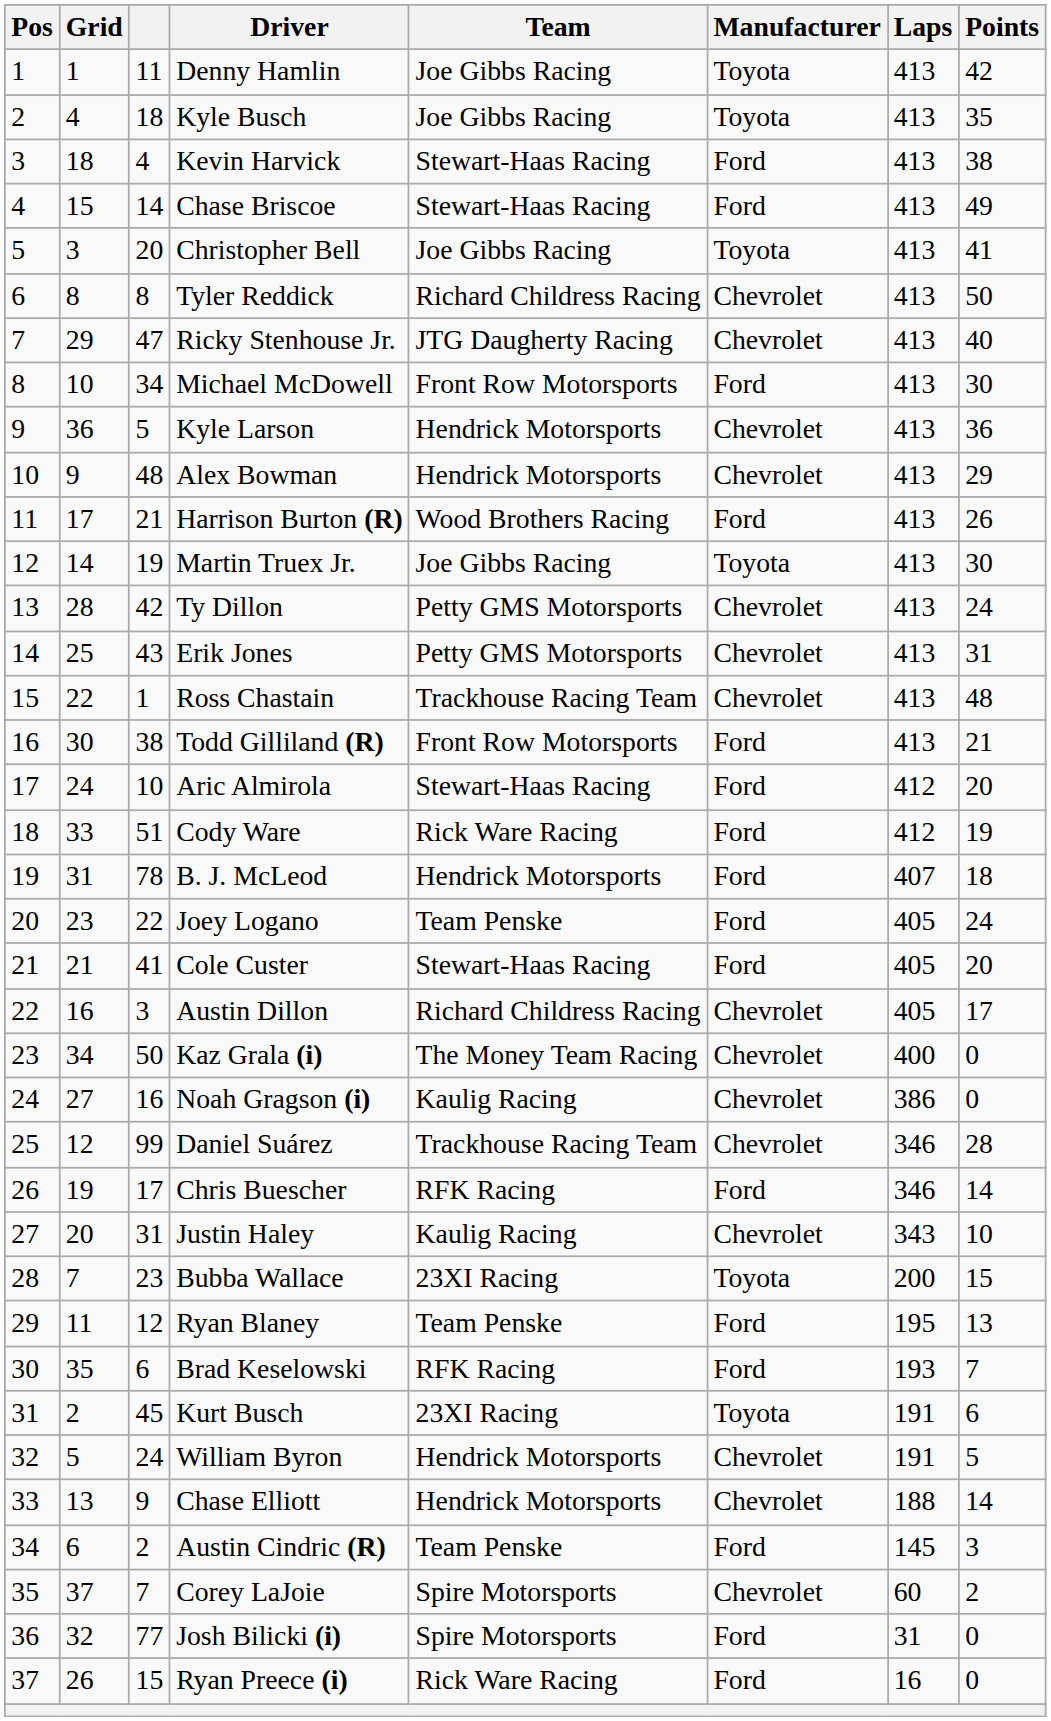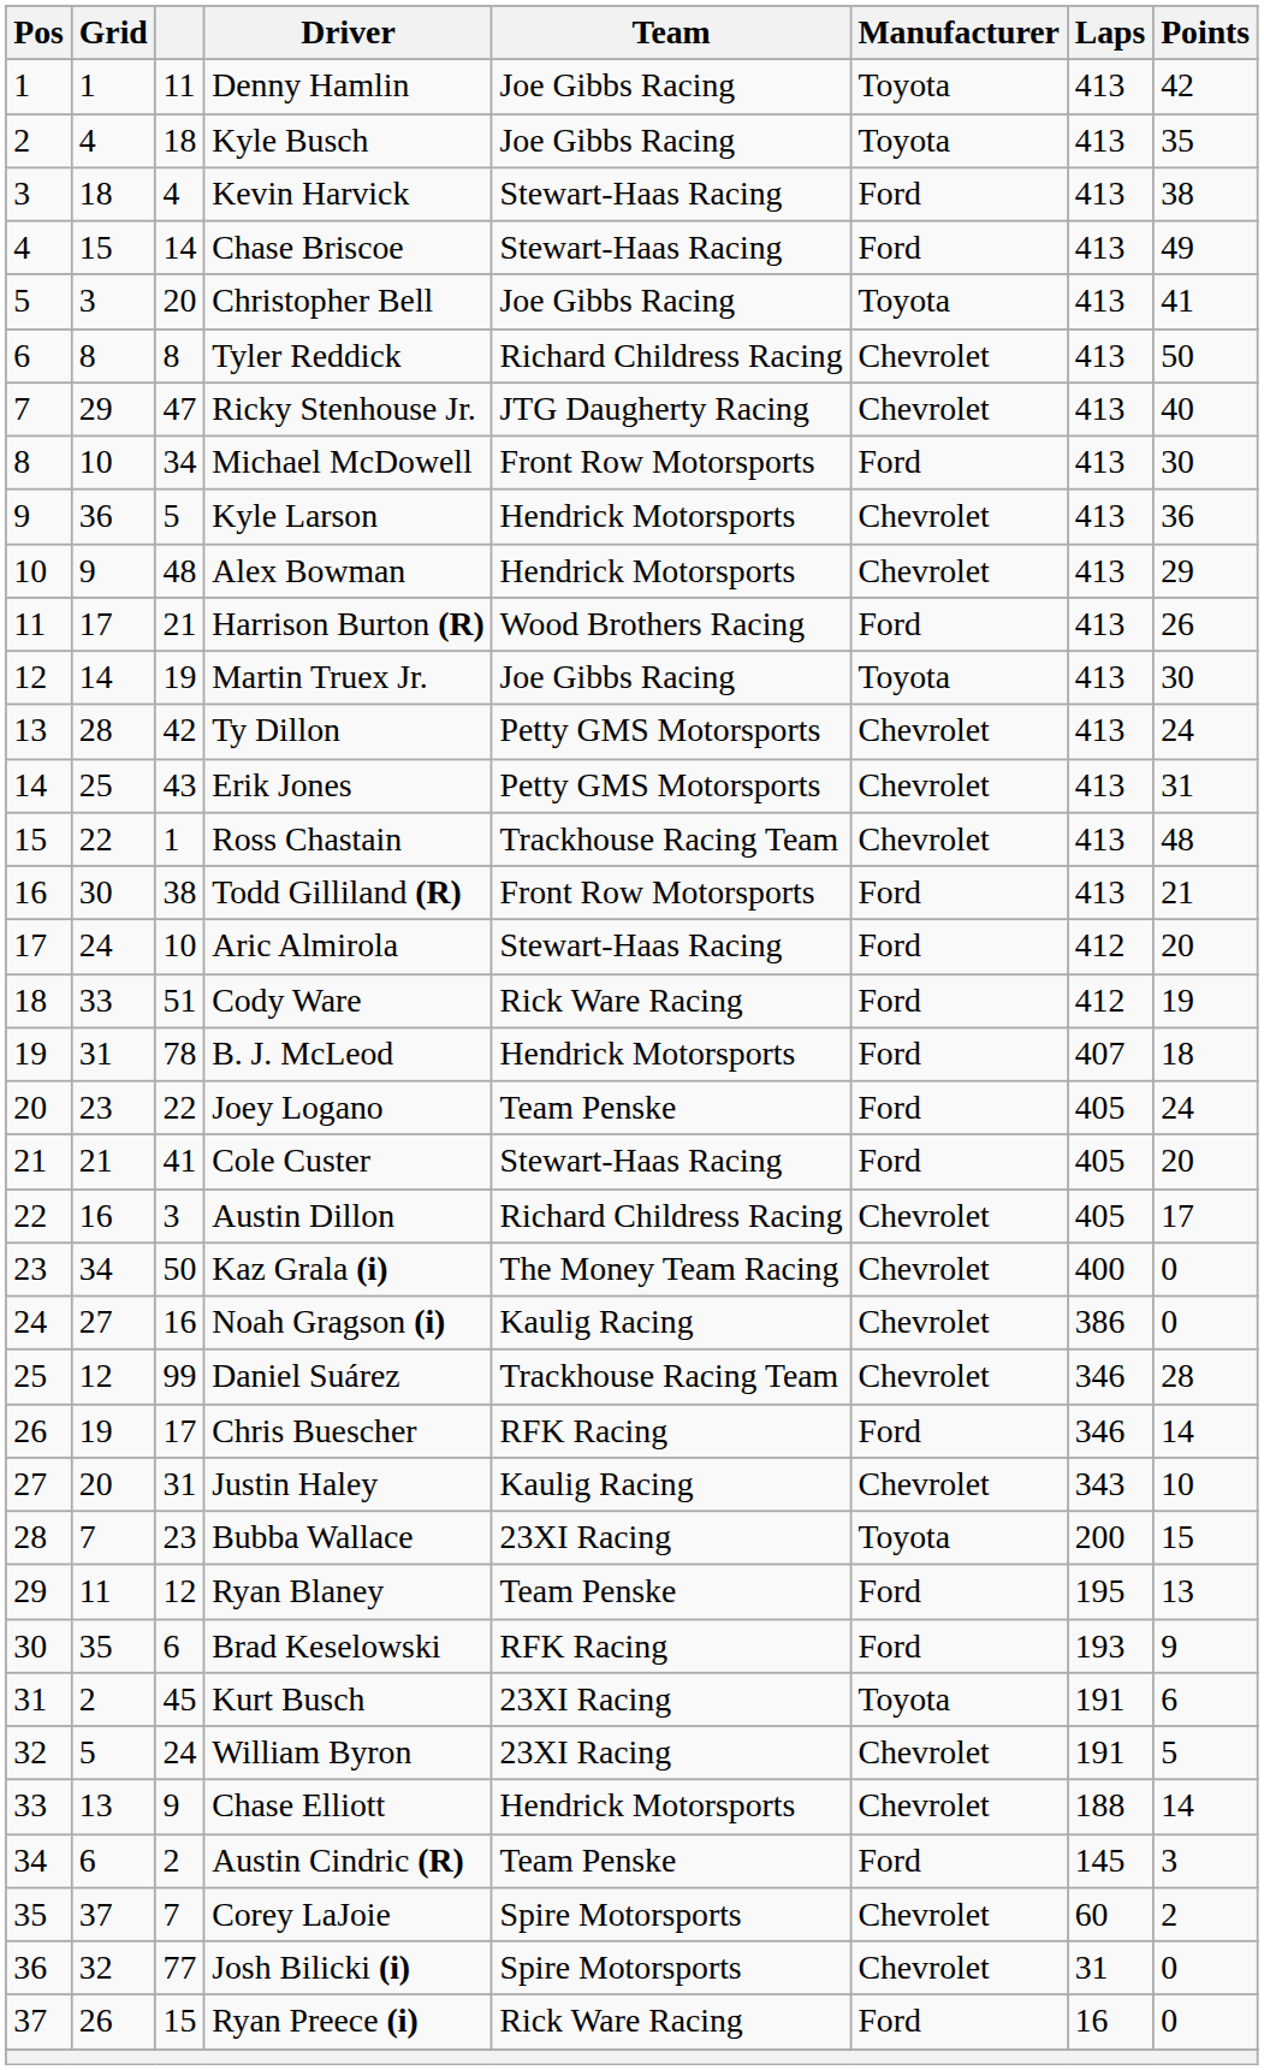 <table class="wikitable" style="font-size:98%">
 <tr>
 <th>Pos</th>
 <th>Grid</th>
 <th></th>
 <th>Driver</th>
 <th>Team</th>
 <th>Manufacturer</th>
 <th>Laps</th>
 <th>Points</th>
 </tr>
 <tr>
 <td>1</td>
 <td>1</td>
 <td>11</td>
 <td>Denny Hamlin</td>
 <td>Joe Gibbs Racing</td>
 <td>Toyota</td>
 <td>413</td>
 <td>42</td>
 </tr>
 <tr>
 <td>2</td>
 <td>4</td>
 <td>18</td>
 <td>Kyle Busch</td>
 <td>Joe Gibbs Racing</td>
 <td>Toyota</td>
 <td>413</td>
 <td>35</td>
 </tr>
 <tr>
 <td>3</td>
 <td>18</td>
 <td>4</td>
 <td>Kevin Harvick</td>
 <td>Stewart-Haas Racing</td>
 <td>Ford</td>
 <td>413</td>
 <td>38</td>
 </tr>
 <tr>
 <td>4</td>
 <td>15</td>
 <td>14</td>
 <td>Chase Briscoe</td>
 <td>Stewart-Haas Racing</td>
 <td>Ford</td>
 <td>413</td>
 <td>49</td>
 </tr>
 <tr>
 <td>5</td>
 <td>3</td>
 <td>20</td>
 <td>Christopher Bell</td>
 <td>Joe Gibbs Racing</td>
 <td>Toyota</td>
 <td>413</td>
 <td>41</td>
 </tr>
 <tr>
 <td>6</td>
 <td>8</td>
 <td>8</td>
 <td>Tyler Reddick</td>
 <td>Richard Childress Racing</td>
 <td>Chevrolet</td>
 <td>413</td>
 <td>50</td>
 </tr>
 <tr>
 <td>7</td>
 <td>29</td>
 <td>47</td>
 <td>Ricky Stenhouse Jr.</td>
 <td>JTG Daugherty Racing</td>
 <td>Chevrolet</td>
 <td>413</td>
 <td>40</td>
 </tr>
 <tr>
 <td>8</td>
 <td>10</td>
 <td>34</td>
 <td>Michael McDowell</td>
 <td>Front Row Motorsports</td>
 <td>Ford</td>
 <td>413</td>
 <td>30</td>
 </tr>
 <tr>
 <td>9</td>
 <td>36</td>
 <td>5</td>
 <td>Kyle Larson</td>
 <td>Hendrick Motorsports</td>
 <td>Chevrolet</td>
 <td>413</td>
 <td>36</td>
 </tr>
 <tr>
 <td>10</td>
 <td>9</td>
 <td>48</td>
 <td>Alex Bowman</td>
 <td>Hendrick Motorsports</td>
 <td>Chevrolet</td>
 <td>413</td>
 <td>29</td>
 </tr>
 <tr>
 <td>11</td>
 <td>17</td>
 <td>21</td>
 <td>Harrison Burton <strong>(R)</strong></td>
 <td>Wood Brothers Racing</td>
 <td>Ford</td>
 <td>413</td>
 <td>26</td>
 </tr>
 <tr>
 <td>12</td>
 <td>14</td>
 <td>19</td>
 <td>Martin Truex Jr.</td>
 <td>Joe Gibbs Racing</td>
 <td>Toyota</td>
 <td>413</td>
 <td>30</td>
 </tr>
 <tr>
 <td>13</td>
 <td>28</td>
 <td>42</td>
 <td>Ty Dillon</td>
 <td>Petty GMS Motorsports</td>
 <td>Chevrolet</td>
 <td>413</td>
 <td>24</td>
 </tr>
 <tr>
 <td>14</td>
 <td>25</td>
 <td>43</td>
 <td>Erik Jones</td>
 <td>Petty GMS Motorsports</td>
 <td>Chevrolet</td>
 <td>413</td>
 <td>31</td>
 </tr>
 <tr>
 <td>15</td>
 <td>22</td>
 <td>1</td>
 <td>Ross Chastain</td>
 <td>Trackhouse Racing Team</td>
 <td>Chevrolet</td>
 <td>413</td>
 <td>48</td>
 </tr>
 <tr>
 <td>16</td>
 <td>30</td>
 <td>38</td>
 <td>Todd Gilliland <strong>(R)</strong></td>
 <td>Front Row Motorsports</td>
 <td>Ford</td>
 <td>413</td>
 <td>21</td>
 </tr>
 <tr>
 <td>17</td>
 <td>24</td>
 <td>10</td>
 <td>Aric Almirola</td>
 <td>Stewart-Haas Racing</td>
 <td>Ford</td>
 <td>412</td>
 <td>20</td>
 </tr>
 <tr>
 <td>18</td>
 <td>33</td>
 <td>51</td>
 <td>Cody Ware</td>
 <td>Rick Ware Racing</td>
 <td>Ford</td>
 <td>412</td>
 <td>19</td>
 </tr>
 <tr>
 <td>19</td>
 <td>31</td>
 <td>78</td>
 <td>B. J. McLeod</td>
 <td>Hendrick Motorsports</td>
 <td>Ford</td>
 <td>407</td>
 <td>18</td>
 </tr>
 <tr>
 <td>20</td>
 <td>23</td>
 <td>22</td>
 <td>Joey Logano</td>
 <td>Team Penske</td>
 <td>Ford</td>
 <td>405</td>
 <td>24</td>
 </tr>
 <tr>
 <td>21</td>
 <td>21</td>
 <td>41</td>
 <td>Cole Custer</td>
 <td>Stewart-Haas Racing</td>
 <td>Ford</td>
 <td>405</td>
 <td>20</td>
 </tr>
 <tr>
 <td>22</td>
 <td>16</td>
 <td>3</td>
 <td>Austin Dillon</td>
 <td>Richard Childress Racing</td>
 <td>Chevrolet</td>
 <td>405</td>
 <td>17</td>
 </tr>
 <tr>
 <td>23</td>
 <td>34</td>
 <td>50</td>
 <td>Kaz Grala <strong>(i)</strong></td>
 <td>The Money Team Racing</td>
 <td>Chevrolet</td>
 <td>400</td>
 <td>0</td>
 </tr>
 <tr>
 <td>24</td>
 <td>27</td>
 <td>16</td>
 <td>Noah Gragson <strong>(i)</strong></td>
 <td>Kaulig Racing</td>
 <td>Chevrolet</td>
 <td>386</td>
 <td>0</td>
 </tr>
 <tr>
 <td>25</td>
 <td>12</td>
 <td>99</td>
 <td>Daniel Suárez</td>
 <td>Trackhouse Racing Team</td>
 <td>Chevrolet</td>
 <td>346</td>
 <td>28</td>
 </tr>
 <tr>
 <td>26</td>
 <td>19</td>
 <td>17</td>
 <td>Chris Buescher</td>
 <td>RFK Racing</td>
 <td>Ford</td>
 <td>346</td>
 <td>14</td>
 </tr>
 <tr>
 <td>27</td>
 <td>20</td>
 <td>31</td>
 <td>Justin Haley</td>
 <td>Kaulig Racing</td>
 <td>Chevrolet</td>
 <td>343</td>
 <td>10</td>
 </tr>
 <tr>
 <td>28</td>
 <td>7</td>
 <td>23</td>
 <td>Bubba Wallace</td>
 <td>23XI Racing</td>
 <td>Toyota</td>
 <td>200</td>
 <td>15</td>
 </tr>
 <tr>
 <td>29</td>
 <td>11</td>
 <td>12</td>
 <td>Ryan Blaney</td>
 <td>Team Penske</td>
 <td>Ford</td>
 <td>195</td>
 <td>13</td>
 </tr>
 <tr>
 <td>30</td>
 <td>35</td>
 <td>6</td>
 <td>Brad Keselowski</td>
 <td>RFK Racing</td>
 <td>Ford</td>
 <td>193</td>
-<td>7</td>
+<td>9</td>
 </tr>
 <tr>
 <td>31</td>
 <td>2</td>
 <td>45</td>
 <td>Kurt Busch</td>
 <td>23XI Racing</td>
 <td>Toyota</td>
 <td>191</td>
 <td>6</td>
 </tr>
 <tr>
 <td>32</td>
 <td>5</td>
 <td>24</td>
 <td>William Byron</td>
-<td>Hendrick Motorsports</td>
+<td>23XI Racing</td>
 <td>Chevrolet</td>
 <td>191</td>
 <td>5</td>
 </tr>
 <tr>
 <td>33</td>
 <td>13</td>
 <td>9</td>
 <td>Chase Elliott</td>
 <td>Hendrick Motorsports</td>
 <td>Chevrolet</td>
 <td>188</td>
 <td>14</td>
 </tr>
 <tr>
 <td>34</td>
 <td>6</td>
 <td>2</td>
 <td>Austin Cindric <strong>(R)</strong></td>
 <td>Team Penske</td>
 <td>Ford</td>
 <td>145</td>
 <td>3</td>
 </tr>
 <tr>
 <td>35</td>
 <td>37</td>
 <td>7</td>
 <td>Corey LaJoie</td>
 <td>Spire Motorsports</td>
 <td>Chevrolet</td>
 <td>60</td>
 <td>2</td>
 </tr>
 <tr>
 <td>36</td>
 <td>32</td>
 <td>77</td>
 <td>Josh Bilicki <strong>(i)</strong></td>
 <td>Spire Motorsports</td>
-<td>Ford</td>
+<td>Chevrolet</td>
 <td>31</td>
 <td>0</td>
 </tr>
 <tr>
 <td>37</td>
 <td>26</td>
 <td>15</td>
 <td>Ryan Preece <strong>(i)</strong></td>
 <td>Rick Ware Racing</td>
 <td>Ford</td>
 <td>16</td>
 <td>0</td>
 </tr>
 <tr>
 <th colspan="8"></th>
 </tr>
 </table>
